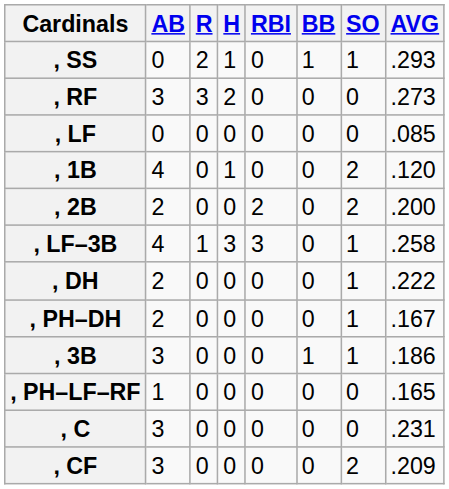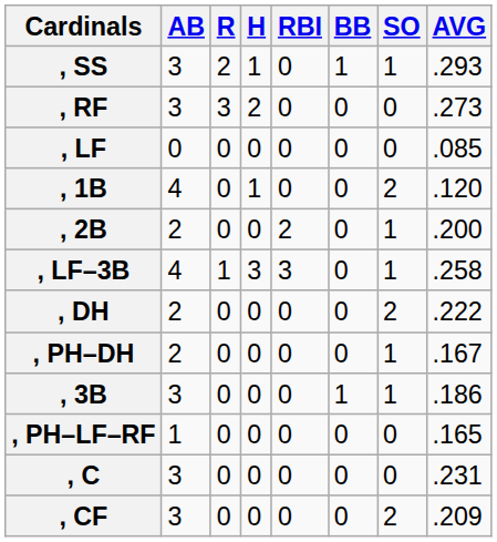 <table class="wikitable sortable plainrowheaders" style="font-size:95%;">
 <tr>
 <th>Cardinals</th>
 <th scope="col"><a href='#'>AB</a></th>
 <th scope="col"><a href='#'>R</a></th>
 <th scope="col"><a href='#'>H</a></th>
 <th scope="col"><a href='#'>RBI</a></th>
 <th scope="col"><a href='#'>BB</a></th>
 <th scope="col"><a href='#'>SO</a></th>
 <th scope="col"><a href='#'>AVG</a></th>
 </tr>
 <tr>
 <th scope="row">, SS</th>
-<td>0</td>
+<td>3</td>
 <td>2</td>
 <td>1</td>
 <td>0</td>
 <td>1</td>
 <td>1</td>
 <td>.293</td>
 </tr>
 <tr>
 <th scope="row">, RF</th>
 <td>3</td>
 <td>3</td>
 <td>2</td>
 <td>0</td>
 <td>0</td>
 <td>0</td>
 <td>.273</td>
 </tr>
 <tr>
 <th scope="row">, LF</th>
 <td>0</td>
 <td>0</td>
 <td>0</td>
 <td>0</td>
 <td>0</td>
 <td>0</td>
 <td>.085</td>
 </tr>
 <tr>
 <th scope="row">, 1B</th>
 <td>4</td>
 <td>0</td>
 <td>1</td>
 <td>0</td>
 <td>0</td>
 <td>2</td>
 <td>.120</td>
 </tr>
 <tr>
 <th scope="row">, 2B</th>
 <td>2</td>
 <td>0</td>
 <td>0</td>
 <td>2</td>
 <td>0</td>
-<td>2</td>
+<td>1</td>
 <td>.200</td>
 </tr>
 <tr>
 <th scope="row">, LF–3B</th>
 <td>4</td>
 <td>1</td>
 <td>3</td>
 <td>3</td>
 <td>0</td>
 <td>1</td>
 <td>.258</td>
 </tr>
 <tr>
 <th scope="row">, DH</th>
 <td>2</td>
 <td>0</td>
 <td>0</td>
 <td>0</td>
 <td>0</td>
-<td>1</td>
+<td>2</td>
 <td>.222</td>
 </tr>
 <tr>
 <th scope="row">, PH–DH</th>
 <td>2</td>
 <td>0</td>
 <td>0</td>
 <td>0</td>
 <td>0</td>
 <td>1</td>
 <td>.167</td>
 </tr>
 <tr>
 <th scope="row">, 3B</th>
 <td>3</td>
 <td>0</td>
 <td>0</td>
 <td>0</td>
 <td>1</td>
 <td>1</td>
 <td>.186</td>
 </tr>
 <tr>
 <th scope="row">, PH–LF–RF</th>
 <td>1</td>
 <td>0</td>
 <td>0</td>
 <td>0</td>
 <td>0</td>
 <td>0</td>
 <td>.165</td>
 </tr>
 <tr>
 <th scope="row">, C</th>
 <td>3</td>
 <td>0</td>
 <td>0</td>
 <td>0</td>
 <td>0</td>
 <td>0</td>
 <td>.231</td>
 </tr>
 <tr>
 <th scope="row">, CF</th>
 <td>3</td>
 <td>0</td>
 <td>0</td>
 <td>0</td>
 <td>0</td>
 <td>2</td>
 <td>.209</td>
 </tr>
 </table>
